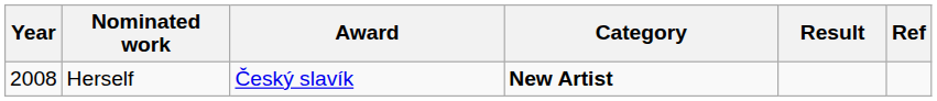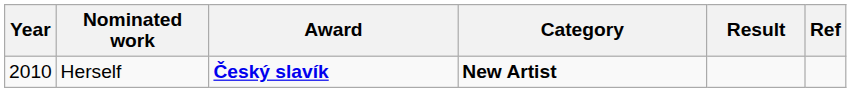 <table class="wikitable">
 <tr>
 <th width="1">Year</th>
 <th width="120">Nominated work</th>
 <th width="200">Award</th>
 <th width="200">Category</th>
 <th width="75">Result</th>
 <th width="1">Ref</th>
 </tr>
 <tr>
-<td>2008</td>
+<td>2010</td>
 <td>Herself</td>
-<td><a href='#'>Český slavík</a></td>
+<td><strong><a href='#'>Český slavík</a></strong></td>
 <td><strong>New Artist</strong></td>
 <td></td>
 <td></td>
 </tr>
 </table>
